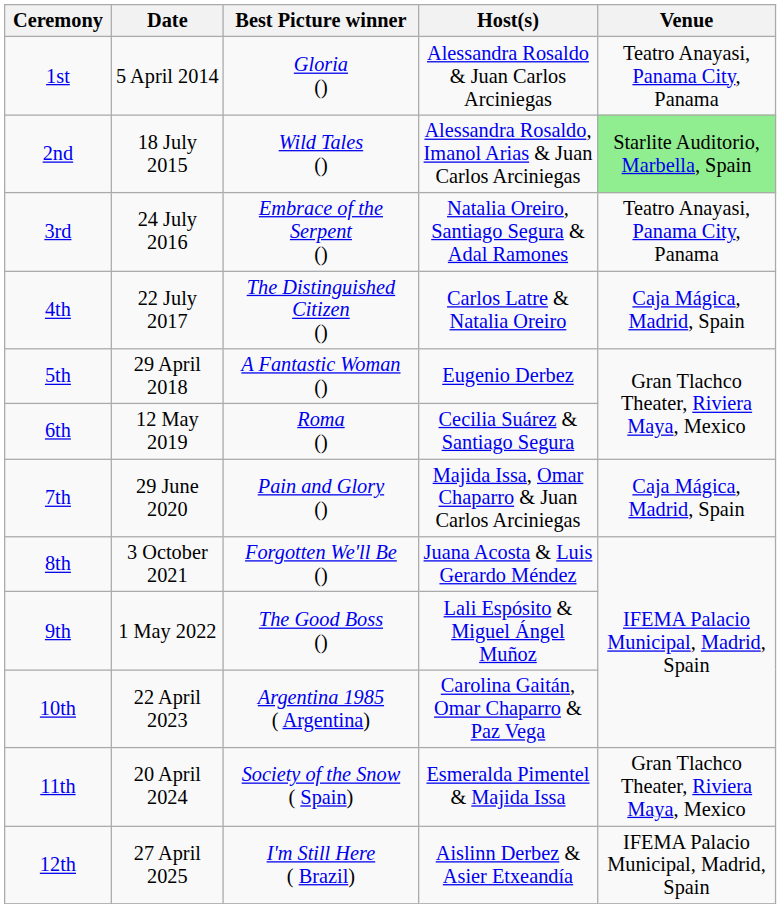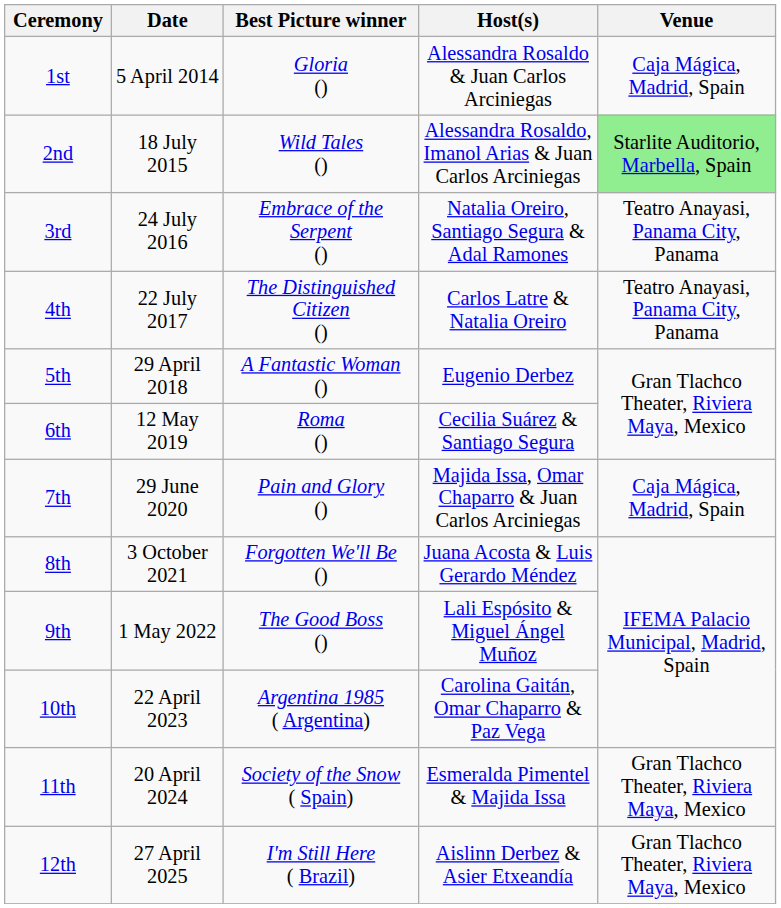 <table class="sortable wikitable" style="text-align: center">
 <tr>
 <th style="width:90px;">Ceremony</th>
 <th style="width:150px;">Date</th>
 <th style="width:280px;">Best Picture winner</th>
 <th style="width:280px;">Host(s)</th>
 <th style="width:280px;">Venue</th>
 </tr>
 <tr>
 <td><a href='#'>1st</a><br></td>
 <td>5 April 2014</td>
 <td><em><a href='#'>Gloria</a></em><br>()</td>
 <td><a href='#'>Alessandra Rosaldo</a> & Juan Carlos Arciniegas</td>
-<td>Teatro Anayasi, <a href='#'>Panama City</a>, Panama</td>
+<td><a href='#'>Caja Mágica</a>, <a href='#'>Madrid</a>, Spain</td>
 </tr>
 <tr>
 <td><a href='#'>2nd</a><br></td>
 <td>18 July 2015</td>
 <td><em><a href='#'>Wild Tales</a></em><br>()</td>
 <td><a href='#'>Alessandra Rosaldo</a>, <a href='#'>Imanol Arias</a> & Juan Carlos Arciniegas</td>
 <td style="background: lightgreen;">Starlite Auditorio, <a href='#'>Marbella</a>, Spain</td>
 </tr>
 <tr>
 <td><a href='#'>3rd</a><br></td>
 <td>24 July 2016</td>
 <td><em><a href='#'>Embrace of the Serpent</a></em><br>()</td>
 <td><a href='#'>Natalia Oreiro</a>, <a href='#'>Santiago Segura</a> & <a href='#'>Adal Ramones</a></td>
 <td>Teatro Anayasi, <a href='#'>Panama City</a>, Panama</td>
 </tr>
 <tr>
 <td><a href='#'>4th</a><br></td>
 <td>22 July 2017</td>
 <td><em><a href='#'>The Distinguished Citizen</a></em><br>()</td>
 <td><a href='#'>Carlos Latre</a> & <a href='#'>Natalia Oreiro</a></td>
-<td><a href='#'>Caja Mágica</a>, <a href='#'>Madrid</a>, Spain</td>
+<td>Teatro Anayasi, <a href='#'>Panama City</a>, Panama</td>
 </tr>
 <tr>
 <td><a href='#'>5th</a><br></td>
 <td>29 April 2018</td>
 <td><em><a href='#'>A Fantastic Woman</a></em><br>()</td>
 <td><a href='#'>Eugenio Derbez</a></td>
 <td rowspan="2">Gran Tlachco Theater, <a href='#'>Riviera Maya</a>, Mexico</td>
 </tr>
 <tr>
 <td><a href='#'>6th</a><br></td>
 <td>12 May 2019</td>
 <td><em><a href='#'>Roma</a></em><br>()</td>
 <td><a href='#'>Cecilia Suárez</a> & <a href='#'>Santiago Segura</a></td>
 </tr>
 <tr>
 <td><a href='#'>7th</a><br></td>
 <td>29 June 2020</td>
 <td><em><a href='#'>Pain and Glory</a></em><br>()</td>
 <td><a href='#'>Majida Issa</a>, <a href='#'>Omar Chaparro</a> & Juan Carlos Arciniegas</td>
 <td><a href='#'>Caja Mágica</a>, <a href='#'>Madrid</a>, Spain</td>
 </tr>
 <tr>
 <td><a href='#'>8th</a><br></td>
 <td>3 October 2021</td>
 <td><em><a href='#'>Forgotten We'll Be</a></em><br>()</td>
 <td><a href='#'>Juana Acosta</a> & <a href='#'>Luis Gerardo Méndez</a></td>
 <td rowspan="3"><a href='#'>IFEMA Palacio Municipal</a>, <a href='#'>Madrid</a>, Spain</td>
 </tr>
 <tr>
 <td><a href='#'>9th</a><br></td>
 <td>1 May 2022</td>
 <td><em><a href='#'>The Good Boss</a></em><br>()</td>
 <td><a href='#'>Lali Espósito</a> & <a href='#'>Miguel Ángel Muñoz</a></td>
 </tr>
 <tr>
 <td><a href='#'>10th</a><br></td>
 <td>22 April 2023</td>
 <td><em><a href='#'>Argentina 1985</a></em><br>( <a href='#'>Argentina</a>)</td>
 <td><a href='#'>Carolina Gaitán</a>, <a href='#'>Omar Chaparro</a> & <a href='#'>Paz Vega</a></td>
 </tr>
 <tr>
 <td><a href='#'>11th</a><br></td>
 <td>20 April 2024</td>
 <td><em><a href='#'>Society of the Snow</a></em><br>( <a href='#'>Spain</a>)</td>
 <td><a href='#'>Esmeralda Pimentel</a> & <a href='#'>Majida Issa</a></td>
 <td>Gran Tlachco Theater, <a href='#'>Riviera Maya</a>, Mexico</td>
 </tr>
 <tr>
 <td><a href='#'>12th</a><br></td>
 <td>27 April 2025</td>
 <td><em><a href='#'>I'm Still Here</a></em><br>( <a href='#'>Brazil</a>)</td>
 <td><a href='#'>Aislinn Derbez</a> & <a href='#'>Asier Etxeandía</a></td>
-<td>IFEMA Palacio Municipal, Madrid, Spain</td>
+<td>Gran Tlachco Theater, <a href='#'>Riviera Maya</a>, Mexico</td>
 </tr>
 </table>
